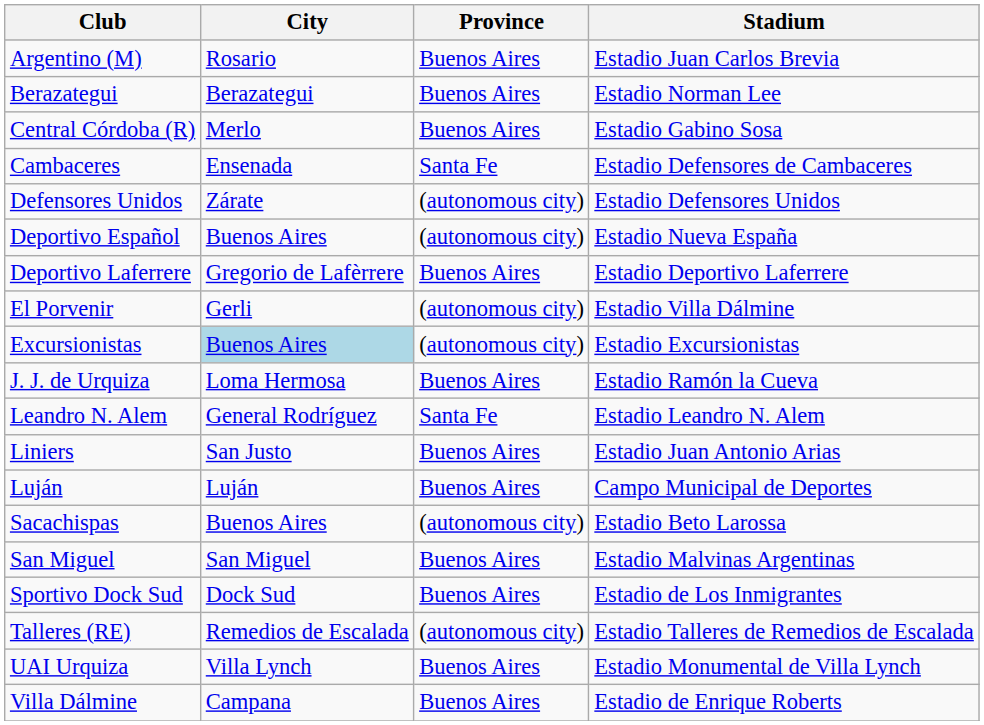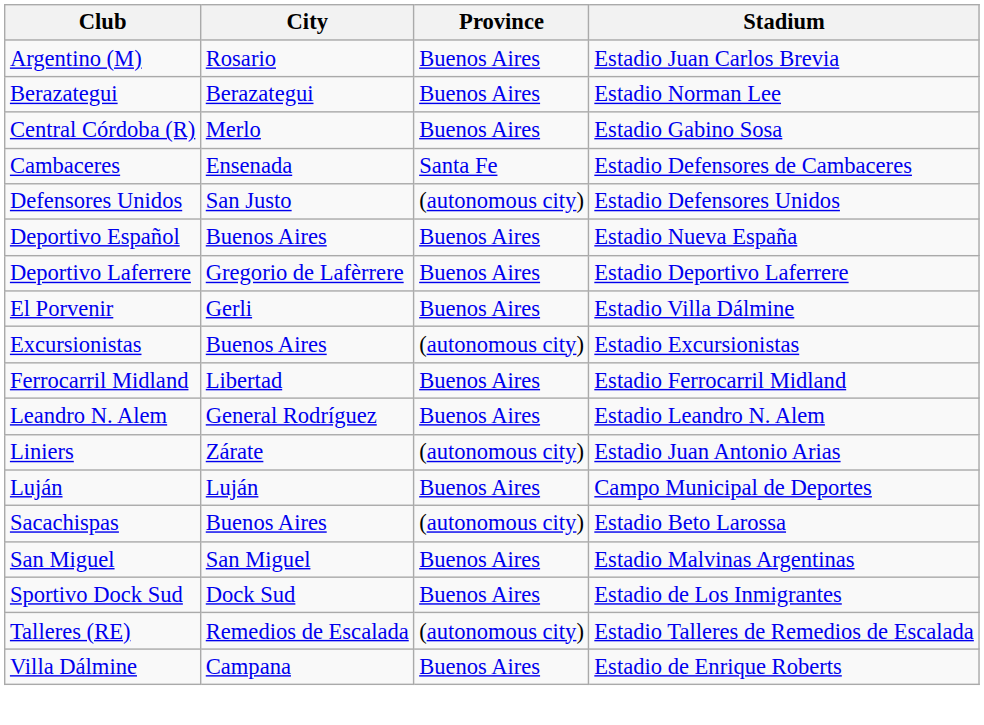 <table class="wikitable sortable">
 <tr>
 <th>Club</th>
 <th>City</th>
 <th>Province</th>
 <th>Stadium</th>
 </tr>
 <tr>
 <td><a href='#'>Argentino (M)</a></td>
 <td><a href='#'>Rosario</a></td>
 <td><a href='#'>Buenos Aires</a></td>
 <td><a href='#'>Estadio Juan Carlos Brevia</a></td>
 </tr>
 <tr>
 <td><a href='#'>Berazategui</a></td>
 <td><a href='#'>Berazategui</a></td>
 <td><a href='#'>Buenos Aires</a></td>
 <td><a href='#'>Estadio Norman Lee</a></td>
 </tr>
 <tr>
 <td><a href='#'>Central Córdoba (R)</a></td>
 <td><a href='#'>Merlo</a></td>
 <td><a href='#'>Buenos Aires</a></td>
 <td><a href='#'>Estadio Gabino Sosa</a></td>
 </tr>
 <tr>
 <td><a href='#'>Cambaceres</a></td>
 <td><a href='#'>Ensenada</a></td>
 <td><a href='#'>Santa Fe</a></td>
 <td><a href='#'>Estadio Defensores de Cambaceres</a></td>
 </tr>
 <tr>
 <td><a href='#'>Defensores Unidos</a></td>
-<td><a href='#'>Zárate</a></td>
+<td><a href='#'>San Justo</a></td>
 <td>(<a href='#'>autonomous city</a>)</td>
 <td><a href='#'>Estadio Defensores Unidos</a></td>
 </tr>
 <tr>
 <td><a href='#'>Deportivo Español</a></td>
 <td><a href='#'>Buenos Aires</a></td>
-<td>(<a href='#'>autonomous city</a>)</td>
+<td><a href='#'>Buenos Aires</a></td>
 <td><a href='#'>Estadio Nueva España</a></td>
 </tr>
 <tr>
 <td><a href='#'>Deportivo Laferrere</a></td>
 <td><a href='#'>Gregorio de Lafèrrere</a></td>
 <td><a href='#'>Buenos Aires</a></td>
 <td><a href='#'>Estadio Deportivo Laferrere</a></td>
 </tr>
 <tr>
 <td><a href='#'>El Porvenir</a></td>
 <td><a href='#'>Gerli</a></td>
-<td>(<a href='#'>autonomous city</a>)</td>
+<td><a href='#'>Buenos Aires</a></td>
 <td><a href='#'>Estadio Villa Dálmine</a></td>
 </tr>
 <tr>
 <td><a href='#'>Excursionistas</a></td>
-<td style="background: lightblue;"><a href='#'>Buenos Aires</a></td>
+<td><a href='#'>Buenos Aires</a></td>
 <td>(<a href='#'>autonomous city</a>)</td>
 <td><a href='#'>Estadio Excursionistas</a></td>
 </tr>
 <tr>
-<td><a href='#'>J. J. de Urquiza</a></td>
-<td><a href='#'>Loma Hermosa</a></td>
+<td><a href='#'>Ferrocarril Midland</a></td>
+<td><a href='#'>Libertad</a></td>
 <td><a href='#'>Buenos Aires</a></td>
-<td><a href='#'>Estadio Ramón la Cueva</a></td>
+<td><a href='#'>Estadio Ferrocarril Midland</a></td>
 </tr>
 <tr>
 <td><a href='#'>Leandro N. Alem</a></td>
 <td><a href='#'>General Rodríguez</a></td>
-<td><a href='#'>Santa Fe</a></td>
+<td><a href='#'>Buenos Aires</a></td>
 <td><a href='#'>Estadio Leandro N. Alem</a></td>
 </tr>
 <tr>
 <td><a href='#'>Liniers</a></td>
-<td><a href='#'>San Justo</a></td>
-<td><a href='#'>Buenos Aires</a></td>
+<td><a href='#'>Zárate</a></td>
+<td>(<a href='#'>autonomous city</a>)</td>
 <td><a href='#'>Estadio Juan Antonio Arias</a></td>
 </tr>
 <tr>
 <td><a href='#'>Luján</a></td>
 <td><a href='#'>Luján</a></td>
 <td><a href='#'>Buenos Aires</a></td>
 <td><a href='#'>Campo Municipal de Deportes</a></td>
 </tr>
 <tr>
 <td><a href='#'>Sacachispas</a></td>
 <td><a href='#'>Buenos Aires</a></td>
 <td>(<a href='#'>autonomous city</a>)</td>
 <td><a href='#'>Estadio Beto Larossa</a></td>
 </tr>
 <tr>
 <td><a href='#'>San Miguel</a></td>
 <td><a href='#'>San Miguel</a></td>
 <td><a href='#'>Buenos Aires</a></td>
 <td><a href='#'>Estadio Malvinas Argentinas</a></td>
 </tr>
 <tr>
 <td><a href='#'>Sportivo Dock Sud</a></td>
 <td><a href='#'>Dock Sud</a></td>
 <td><a href='#'>Buenos Aires</a></td>
 <td><a href='#'>Estadio de Los Inmigrantes</a></td>
 </tr>
 <tr>
 <td><a href='#'>Talleres (RE)</a></td>
 <td><a href='#'>Remedios de Escalada</a></td>
 <td>(<a href='#'>autonomous city</a>)</td>
 <td><a href='#'>Estadio Talleres de Remedios de Escalada</a></td>
 </tr>
 <tr>
-<td><a href='#'>UAI Urquiza</a></td>
-<td><a href='#'>Villa Lynch</a></td>
-<td><a href='#'>Buenos Aires</a></td>
-<td><a href='#'>Estadio Monumental de Villa Lynch</a></td>
-</tr>
-<tr>
 <td><a href='#'>Villa Dálmine</a></td>
 <td><a href='#'>Campana</a></td>
 <td><a href='#'>Buenos Aires</a></td>
 <td><a href='#'>Estadio de Enrique Roberts</a></td>
 </tr>
 </table>
